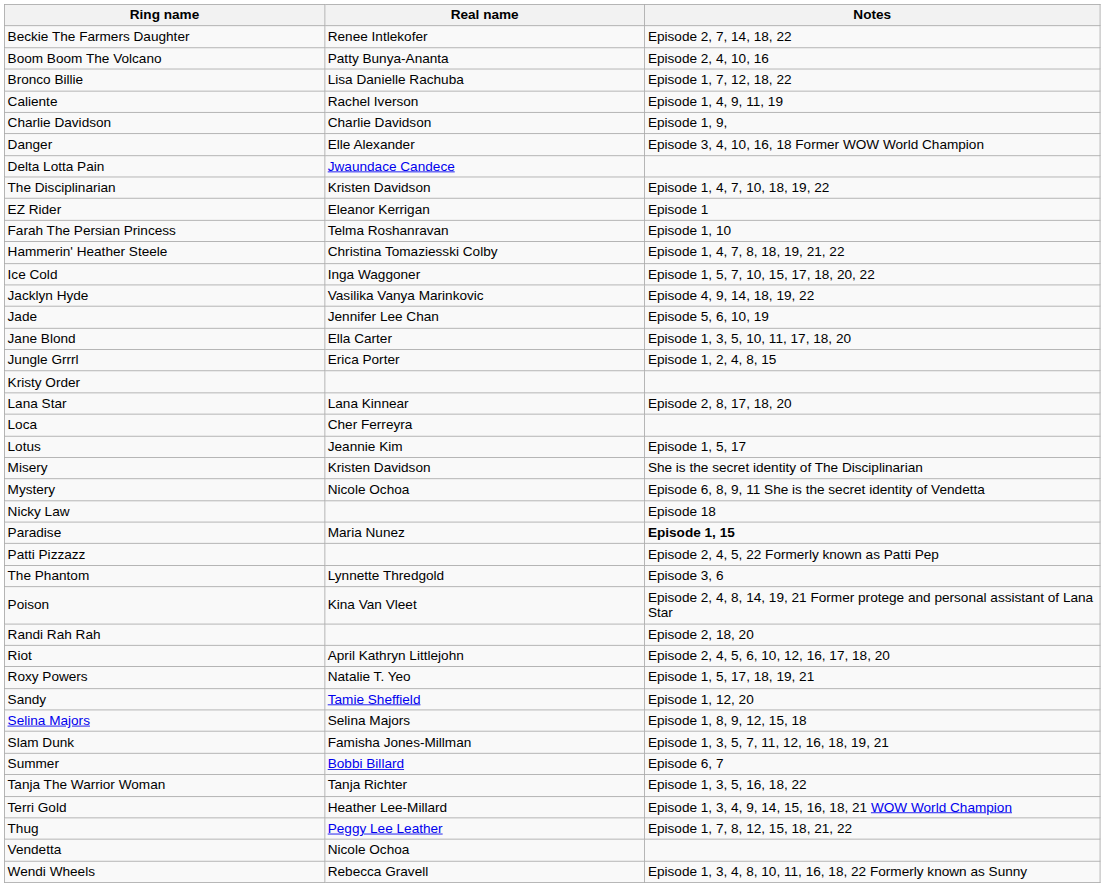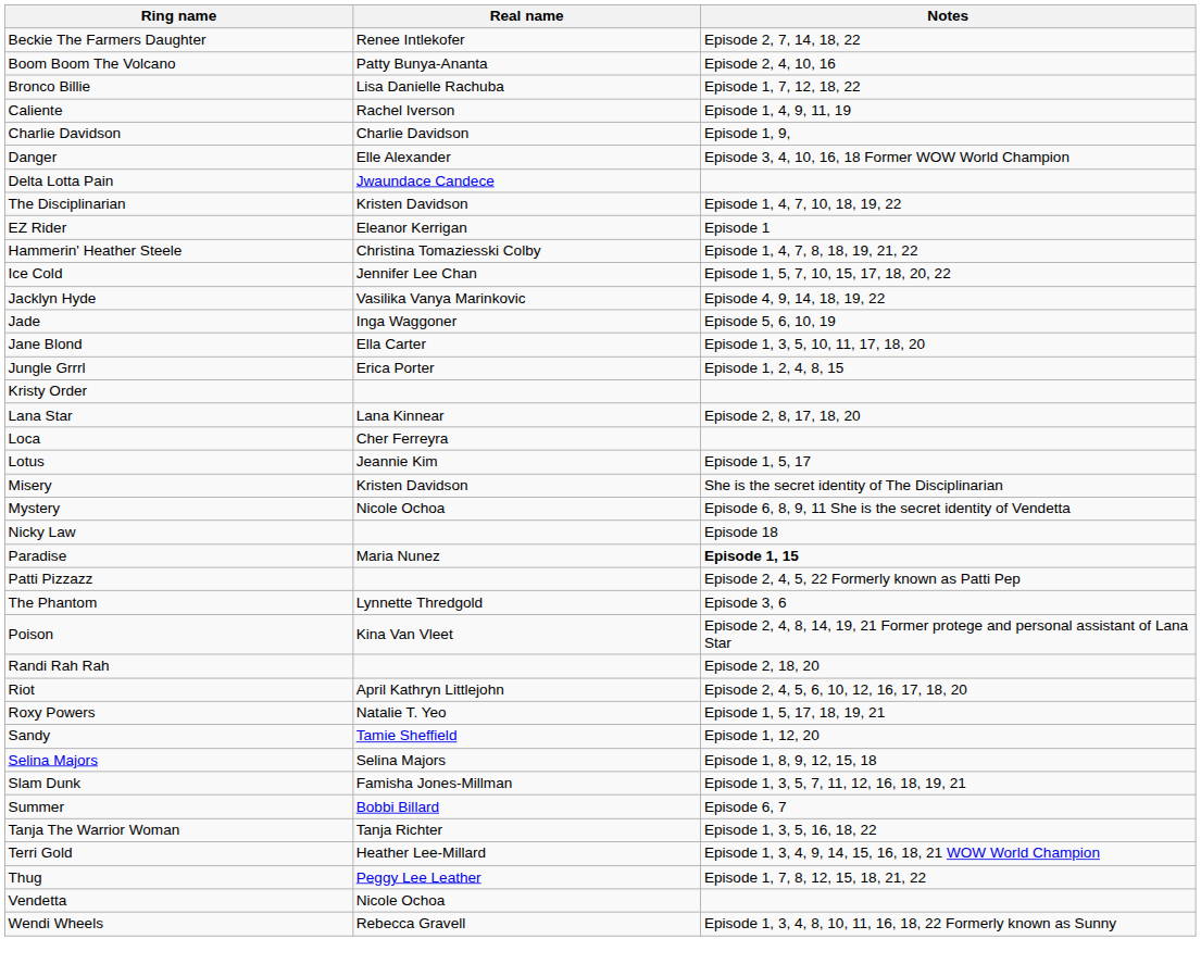 <table class="wikitable sortable" style="width:65%;">
 <tr>
 <th width=19%>Ring name</th>
 <th width=19%>Real name</th>
 <th width=27%>Notes</th>
 </tr>
 <tr>
 <td>Beckie The Farmers Daughter</td>
 <td>Renee Intlekofer</td>
 <td>Episode 2, 7, 14, 18, 22</td>
 </tr>
 <tr>
 <td>Boom Boom The Volcano</td>
 <td>Patty Bunya-Ananta</td>
 <td>Episode 2, 4, 10, 16</td>
 </tr>
 <tr>
 <td>Bronco Billie</td>
 <td>Lisa Danielle Rachuba</td>
 <td>Episode 1, 7, 12, 18, 22</td>
 </tr>
 <tr>
 <td>Caliente</td>
 <td>Rachel Iverson</td>
 <td>Episode 1, 4, 9, 11, 19</td>
 </tr>
 <tr>
 <td>Charlie Davidson</td>
 <td>Charlie Davidson</td>
 <td>Episode 1, 9,</td>
 </tr>
 <tr>
 <td>Danger</td>
 <td>Elle Alexander</td>
 <td>Episode 3, 4, 10, 16, 18  Former WOW World Champion</td>
 </tr>
 <tr>
 <td>Delta Lotta Pain</td>
 <td><a href='#'>Jwaundace Candece</a></td>
 <td></td>
 </tr>
 <tr>
 <td>The Disciplinarian</td>
 <td>Kristen Davidson</td>
 <td>Episode 1, 4, 7, 10, 18, 19, 22</td>
 </tr>
 <tr>
 <td>EZ Rider</td>
 <td>Eleanor Kerrigan</td>
 <td>Episode 1</td>
 </tr>
 <tr>
-<td>Farah The Persian Princess</td>
-<td>Telma Roshanravan</td>
-<td>Episode 1, 10</td>
-</tr>
-<tr>
 <td>Hammerin' Heather Steele</td>
 <td>Christina Tomaziesski Colby</td>
 <td>Episode 1, 4, 7, 8, 18, 19, 21, 22</td>
 </tr>
 <tr>
 <td>Ice Cold</td>
-<td>Inga Waggoner</td>
+<td>Jennifer Lee Chan</td>
 <td>Episode 1, 5, 7, 10, 15, 17, 18, 20, 22</td>
 </tr>
 <tr>
 <td>Jacklyn Hyde</td>
 <td>Vasilika Vanya Marinkovic</td>
 <td>Episode 4, 9, 14, 18, 19, 22</td>
 </tr>
 <tr>
 <td>Jade</td>
-<td>Jennifer Lee Chan</td>
+<td>Inga Waggoner</td>
 <td>Episode 5, 6, 10, 19</td>
 </tr>
 <tr>
 <td>Jane Blond</td>
 <td>Ella Carter</td>
 <td>Episode 1, 3, 5, 10, 11, 17, 18, 20</td>
 </tr>
 <tr>
 <td>Jungle Grrrl</td>
 <td>Erica Porter</td>
 <td>Episode 1, 2, 4, 8, 15</td>
 </tr>
 <tr>
 <td>Kristy Order</td>
 <td></td>
 <td></td>
 </tr>
 <tr>
 <td>Lana Star</td>
 <td>Lana Kinnear</td>
 <td>Episode 2, 8, 17, 18, 20</td>
 </tr>
 <tr>
 <td>Loca</td>
 <td>Cher Ferreyra</td>
 <td></td>
 </tr>
 <tr>
 <td>Lotus</td>
 <td>Jeannie Kim</td>
 <td>Episode 1, 5, 17</td>
 </tr>
 <tr>
 <td>Misery</td>
 <td>Kristen Davidson</td>
 <td>She is the secret identity of The Disciplinarian</td>
 </tr>
 <tr>
 <td>Mystery</td>
 <td>Nicole Ochoa</td>
 <td>Episode 6, 8, 9, 11  She is the secret identity of Vendetta</td>
 </tr>
 <tr>
 <td>Nicky Law</td>
 <td></td>
 <td>Episode 18</td>
 </tr>
 <tr>
 <td>Paradise</td>
 <td>Maria Nunez</td>
 <td><strong>Episode 1, 15</strong></td>
 </tr>
 <tr>
 <td>Patti Pizzazz</td>
 <td></td>
 <td>Episode 2, 4, 5, 22  Formerly known as Patti Pep</td>
 </tr>
 <tr>
 <td>The Phantom</td>
 <td>Lynnette Thredgold</td>
 <td>Episode 3, 6</td>
 </tr>
 <tr>
 <td>Poison</td>
 <td>Kina Van Vleet</td>
 <td>Episode 2, 4, 8, 14, 19, 21  Former protege and personal assistant of Lana Star</td>
 </tr>
 <tr>
 <td>Randi Rah Rah</td>
 <td></td>
 <td>Episode 2, 18, 20</td>
 </tr>
 <tr>
 <td>Riot</td>
 <td>April Kathryn Littlejohn</td>
 <td>Episode 2, 4, 5, 6, 10, 12, 16, 17, 18, 20</td>
 </tr>
 <tr>
 <td>Roxy Powers</td>
 <td>Natalie T. Yeo</td>
 <td>Episode 1, 5, 17, 18, 19, 21</td>
 </tr>
 <tr>
 <td>Sandy</td>
 <td><a href='#'>Tamie Sheffield</a></td>
 <td>Episode 1, 12, 20</td>
 </tr>
 <tr>
 <td><a href='#'>Selina Majors</a></td>
 <td>Selina Majors</td>
 <td>Episode 1, 8, 9, 12, 15, 18</td>
 </tr>
 <tr>
 <td>Slam Dunk</td>
 <td>Famisha Jones-Millman</td>
 <td>Episode 1, 3, 5, 7, 11, 12, 16, 18, 19, 21</td>
 </tr>
 <tr>
 <td>Summer</td>
 <td><a href='#'>Bobbi Billard</a></td>
 <td>Episode 6, 7</td>
 </tr>
 <tr>
 <td>Tanja The Warrior Woman</td>
 <td>Tanja Richter</td>
 <td>Episode 1, 3, 5, 16, 18, 22</td>
 </tr>
 <tr>
 <td>Terri Gold</td>
 <td>Heather Lee-Millard</td>
 <td>Episode 1, 3, 4, 9, 14, 15, 16, 18, 21  <a href='#'>WOW World Champion</a></td>
 </tr>
 <tr>
 <td>Thug</td>
 <td><a href='#'>Peggy Lee Leather</a></td>
 <td>Episode 1, 7, 8, 12, 15, 18, 21, 22</td>
 </tr>
 <tr>
 <td>Vendetta</td>
 <td>Nicole Ochoa</td>
 <td></td>
 </tr>
 <tr>
 <td>Wendi Wheels</td>
 <td>Rebecca Gravell</td>
 <td>Episode 1, 3, 4, 8, 10, 11, 16, 18, 22  Formerly known as Sunny</td>
 </tr>
 </table>
